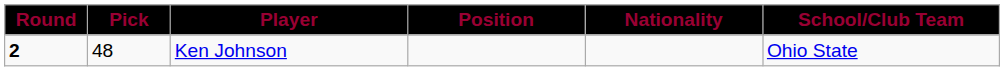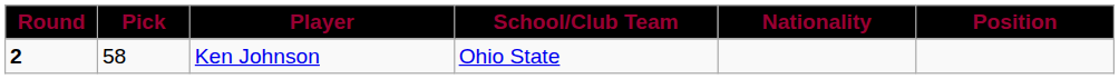 <table class="wikitable sortable sortable">
 <tr>
 <th style="background:#000000;color:#903;" width="7%">Round</th>
 <th style="background:#000000;color:#903;" width="7%">Pick</th>
 <th style="background:#000000;color:#903;" width="20%">Player</th>
+<th style="background:#000000;color:#903;" width="20%">School/Club Team</th>
+<th style="background:#000000;color:#903;" width="15%">Nationality</th>
 <th style="background:#000000;color:#903;" width="15%">Position</th>
-<th style="background:#000000;color:#903;" width="15%">Nationality</th>
-<th style="background:#000000;color:#903;" width="20%">School/Club Team</th>
 </tr>
 <tr>
 <td><strong>2</strong></td>
-<td>48</td>
+<td>58</td>
 <td><a href='#'>Ken Johnson</a></td>
+<td><a href='#'>Ohio State</a></td>
 <td></td>
 <td></td>
-<td><a href='#'>Ohio State</a></td>
 </tr>
 </table>
